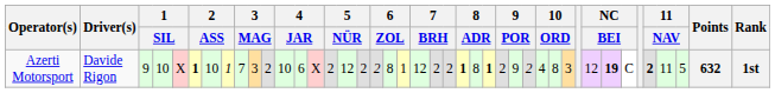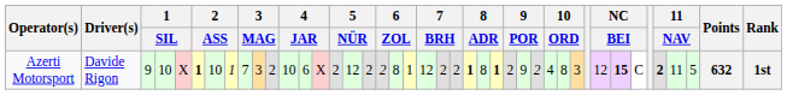 <table class="wikitable" style="font-size: 85%">
 <tr>
 <th rowspan=2>Operator(s)</th>
 <th rowspan=2>Driver(s)</th>
 <th colspan=3>1</th>
 <th colspan=3>2</th>
 <th colspan=3>3</th>
 <th colspan=3>4</th>
 <th colspan=3>5</th>
 <th colspan=3>6</th>
 <th colspan=3>7</th>
 <th colspan=3>8</th>
 <th colspan=3>9</th>
 <th colspan=3>10</th>
 <th rowspan=3></th>
 <th colspan=3>NC</th>
 <th rowspan=3></th>
 <th colspan=3>11</th>
 <th rowspan=2>Points</th>
 <th rowspan=2>Rank</th>
 </tr>
 <tr>
 <th colspan=3><a href='#'>SIL</a></th>
 <th colspan=3><a href='#'>ASS</a></th>
 <th colspan=3><a href='#'>MAG</a></th>
 <th colspan=3><a href='#'>JAR</a></th>
 <th colspan=3><a href='#'>NÜR</a></th>
 <th colspan=3><a href='#'>ZOL</a></th>
 <th colspan=3><a href='#'>BRH</a></th>
 <th colspan=3><a href='#'>ADR</a></th>
 <th colspan=3><a href='#'>POR</a></th>
 <th colspan=3><a href='#'>ORD</a></th>
 <th colspan=3><a href='#'>BEI</a></th>
 <th colspan=3><a href='#'>NAV</a></th>
 </tr>
 <tr>
 <td align=center><a href='#'>Azerti Motorsport</a></td>
 <td> <a href='#'>Davide Rigon</a></td>
 <td style="background:#dfffdf;">9</td>
 <td style="background:#dfffdf;">10</td>
 <td style="background:#ffcfcf;">X</td>
 <td style="background:#ffffbf;"><strong>1</strong></td>
 <td style="background:#dfffdf;">10</td>
 <td style="background:#ffffbf;"><em>1</em></td>
 <td style="background:#dfffdf;">7</td>
 <td style="background:#ffdf9f;">3</td>
 <td style="background:#dfdfdf;">2</td>
 <td style="background:#dfffdf;">10</td>
 <td style="background:#dfffdf;">6</td>
 <td style="background:#ffcfcf;">X</td>
 <td style="background:#dfdfdf;">2</td>
 <td style="background:#dfffdf;">12</td>
 <td style="background:#dfdfdf;">2</td>
 <td style="background:#dfdfdf;"><em>2</em></td>
 <td style="background:#dfffdf;">8</td>
 <td style="background:#ffffbf;">1</td>
 <td style="background:#dfffdf;">12</td>
 <td style="background:#dfdfdf;">2</td>
 <td style="background:#dfdfdf;">2</td>
 <td style="background:#ffffbf;"><strong>1</strong></td>
 <td style="background:#dfffdf;">8</td>
 <td style="background:#ffffbf;"><strong>1</strong></td>
 <td style="background:#dfdfdf;">2</td>
 <td style="background:#dfffdf;">9</td>
 <td style="background:#dfdfdf;"><em>2</em></td>
 <td style="background:#dfffdf;">4</td>
 <td style="background:#dfffdf;">8</td>
 <td style="background:#ffdf9f;">3</td>
 <td style="background:#efcfff;">12</td>
-<td style="background:#efcfff;"><strong>19</strong></td>
+<td style="background:#efcfff;"><strong>15</strong></td>
 <td style="background:#ffffff;">C</td>
 <td style="background:#dfdfdf;"><strong>2</strong></td>
 <td style="background:#dfffdf;">11</td>
 <td style="background:#dfffdf;">5</td>
 <th>632</th>
 <th>1st</th>
 </tr>
 </table>
